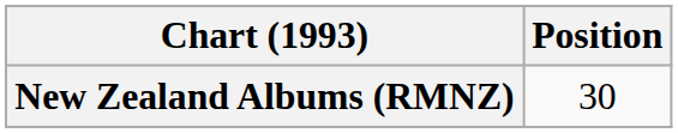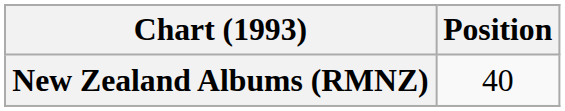 <table class="wikitable plainrowheaders" style="text-align:center">
 <tr>
 <th>Chart (1993)</th>
 <th>Position</th>
 </tr>
 <tr>
 <th scope="row">New Zealand Albums (RMNZ)</th>
-<td>30</td>
+<td>40</td>
 </tr>
 </table>
